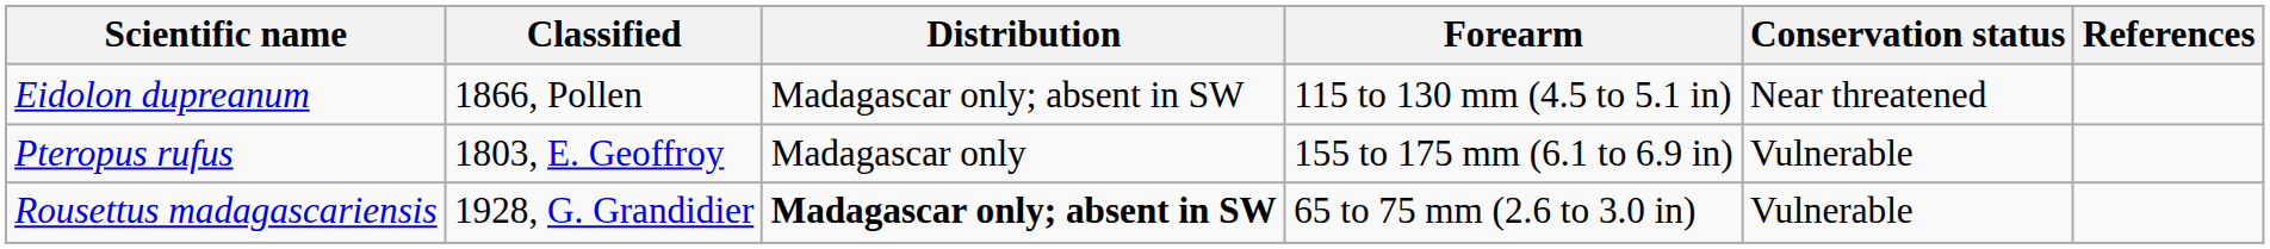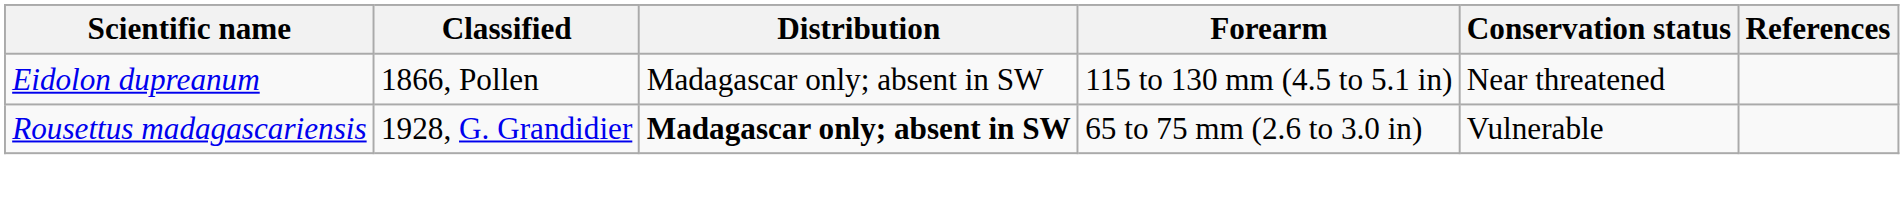 <table class="wikitable sortable">
 <tr>
 <th>Scientific name</th>
 <th>Classified</th>
 <th>Distribution</th>
 <th>Forearm</th>
 <th>Conservation status</th>
 <th class="unsortable">References</th>
 </tr>
 <tr>
 <td><em><a href='#'>Eidolon dupreanum</a></em></td>
 <td>1866, Pollen</td>
 <td>Madagascar only; absent in SW</td>
 <td>115 to 130 mm (4.5 to 5.1 in)</td>
 <td>Near threatened</td>
 <td></td>
 </tr>
 <tr>
-<td><em><a href='#'>Pteropus rufus</a></em></td>
-<td>1803, <a href='#'>E. Geoffroy</a></td>
-<td>Madagascar only</td>
-<td>155 to 175 mm (6.1 to 6.9 in)</td>
-<td>Vulnerable</td>
-<td></td>
-</tr>
-<tr>
 <td><em><a href='#'>Rousettus madagascariensis</a></em></td>
 <td>1928, <a href='#'>G. Grandidier</a></td>
 <td><strong>Madagascar only; absent in SW</strong></td>
 <td>65 to 75 mm (2.6 to 3.0 in)</td>
 <td>Vulnerable</td>
 <td></td>
 </tr>
 </table>
